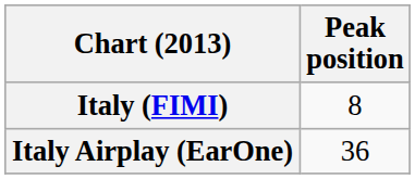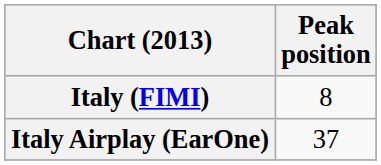 <table class="wikitable plainrowheaders">
 <tr>
 <th>Chart (2013)</th>
 <th>Peak<br>position</th>
 </tr>
 <tr>
 <th scope="row">Italy (<a href='#'>FIMI</a>)</th>
 <td style="text-align:center;">8</td>
 </tr>
 <tr>
 <th scope="row">Italy Airplay (EarOne)</th>
-<td style="text-align:center;">36</td>
+<td style="text-align:center;">37</td>
 </tr>
 </table>
